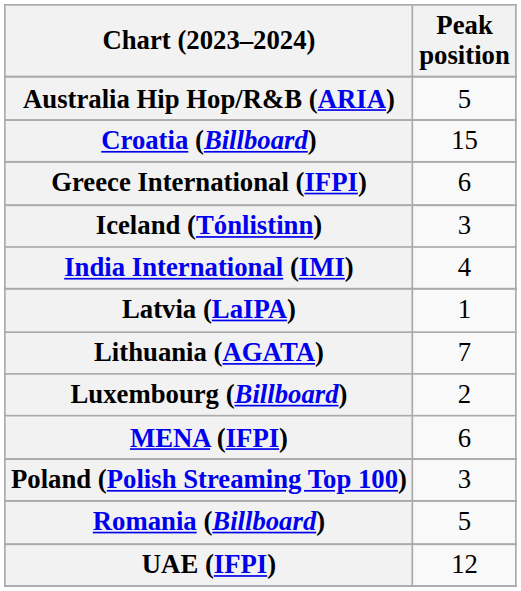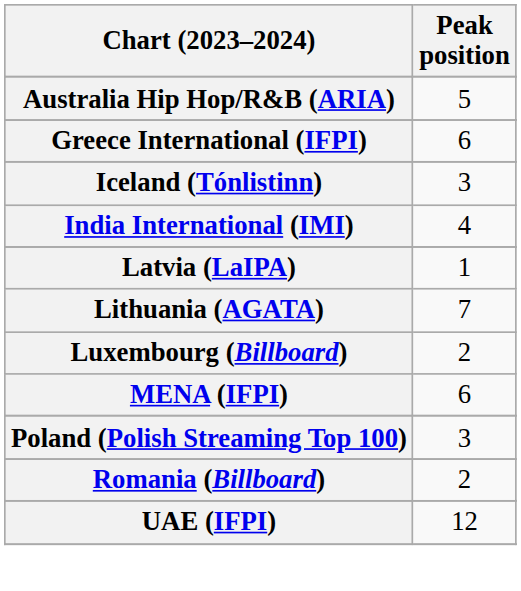 <table class="wikitable sortable plainrowheaders" style="text-align:center">
 <tr>
 <th scope="col">Chart (2023–2024)</th>
 <th scope="col">Peak<br>position</th>
 </tr>
 <tr>
 </tr>
 <tr>
 <th scope="row">Australia Hip Hop/R&B (<a href='#'>ARIA</a>)</th>
 <td>5</td>
 </tr>
 <tr>
 </tr>
 <tr>
 </tr>
 <tr>
 </tr>
 <tr>
-</tr>
-<tr>
-<th scope="row"><a href='#'>Croatia</a> (<em><a href='#'>Billboard</a></em>)</th>
-<td>15</td>
 </tr>
 <tr>
 </tr>
 <tr>
 </tr>
 <tr>
 </tr>
 <tr>
 </tr>
 <tr>
 </tr>
 <tr>
 </tr>
 <tr>
 <th scope="row">Greece International (<a href='#'>IFPI</a>)</th>
 <td>6</td>
 </tr>
 <tr>
 </tr>
 <tr>
 <th scope="row">Iceland (<a href='#'>Tónlistinn</a>)</th>
 <td>3</td>
 </tr>
 <tr>
 <th scope="row"><a href='#'>India International</a> (<a href='#'>IMI</a>)</th>
 <td>4</td>
 </tr>
 <tr>
 </tr>
 <tr>
 </tr>
 <tr>
 <th scope="row">Latvia (<a href='#'>LaIPA</a>)</th>
 <td>1</td>
 </tr>
 <tr>
 <th scope="row">Lithuania (<a href='#'>AGATA</a>)</th>
 <td>7</td>
 </tr>
 <tr>
 <th scope="row">Luxembourg (<em><a href='#'>Billboard</a></em>)</th>
 <td>2</td>
 </tr>
 <tr>
 <th scope="row"><a href='#'>MENA</a> (<a href='#'>IFPI</a>)</th>
 <td>6</td>
 </tr>
 <tr>
 </tr>
 <tr>
 </tr>
 <tr>
 </tr>
 <tr>
 <th scope="row">Poland (<a href='#'>Polish Streaming Top 100</a>)</th>
 <td>3</td>
 </tr>
 <tr>
 </tr>
 <tr>
 <th scope="row"><a href='#'>Romania</a> (<em><a href='#'>Billboard</a></em>)</th>
-<td>5</td>
+<td>2</td>
 </tr>
 <tr>
 </tr>
 <tr>
 </tr>
 <tr>
 </tr>
 <tr>
 <th scope="row">UAE (<a href='#'>IFPI</a>)</th>
 <td>12</td>
 </tr>
 <tr>
 </tr>
 <tr>
 </tr>
 <tr>
 </tr>
 <tr>
 </tr>
 <tr>
 </tr>
 </table>
